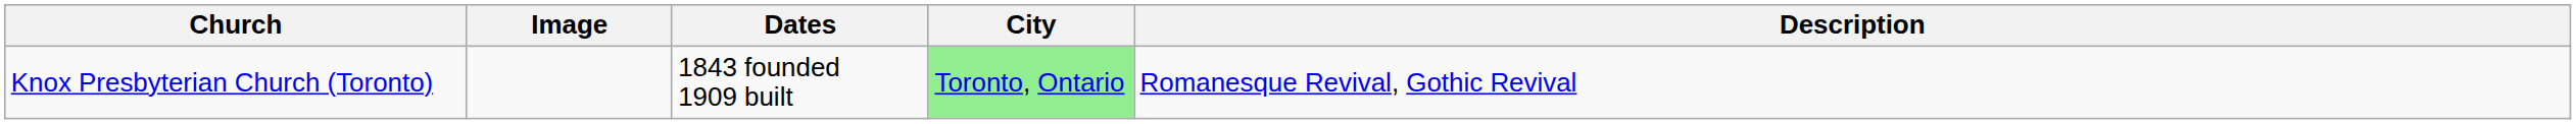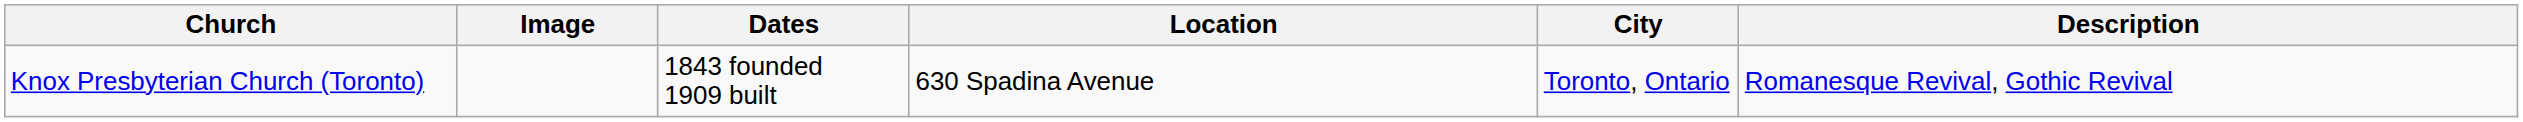 <table class="wikitable sortable" style="width:98%">
 <tr>
 <th width = 18%><strong>Church</strong></th>
 <th width = 8% class="unsortable"><strong>Image</strong></th>
 <th width = 10%><strong>Dates</strong></th>
+<th width = 25%><strong>Location</strong></th>
 <th width = 8%><strong>City</strong></th>
 <th class="unsortable"><strong>Description</strong></th>
 </tr>
 <tr ->
 <td><a href='#'>Knox Presbyterian Church (Toronto)</a></td>
 <td></td>
 <td>1843 founded<br>1909 built</td>
-<td style="background: lightgreen;"><a href='#'>Toronto</a>, <a href='#'>Ontario</a></td>
+<td>630 Spadina Avenue<br><small></small></td>
+<td><a href='#'>Toronto</a>, <a href='#'>Ontario</a></td>
 <td><a href='#'>Romanesque Revival</a>, <a href='#'>Gothic Revival</a></td>
 </tr>
 </table>
